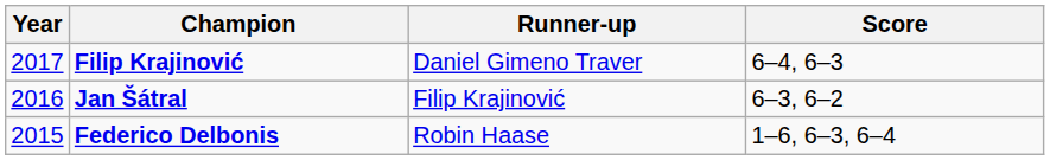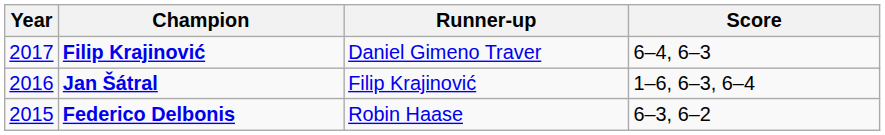 <table class="wikitable" style="font-size:90%">
 <tr>
 <th>Year</th>
 <th width="200">Champion</th>
 <th width="200">Runner-up</th>
 <th width="175">Score</th>
 </tr>
 <tr>
 <td><a href='#'>2017</a></td>
 <td> <strong><a href='#'>Filip Krajinović</a></strong></td>
 <td> <a href='#'>Daniel Gimeno Traver</a></td>
 <td>6–4, 6–3</td>
 </tr>
 <tr>
 <td><a href='#'>2016</a></td>
 <td> <strong><a href='#'>Jan Šátral</a></strong></td>
 <td> <a href='#'>Filip Krajinović</a></td>
-<td>6–3, 6–2</td>
+<td>1–6, 6–3, 6–4</td>
 </tr>
 <tr>
 <td><a href='#'>2015</a></td>
 <td> <strong><a href='#'>Federico Delbonis</a></strong></td>
 <td> <a href='#'>Robin Haase</a></td>
-<td>1–6, 6–3, 6–4</td>
+<td>6–3, 6–2</td>
 </tr>
 </table>
